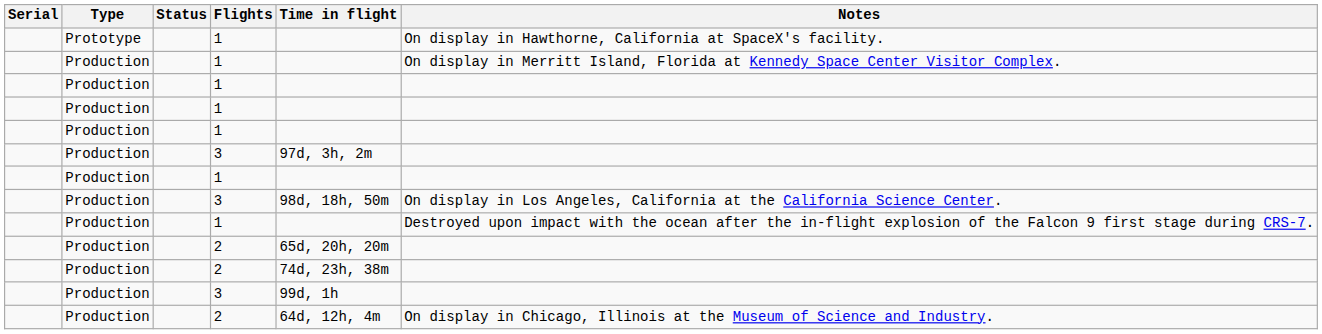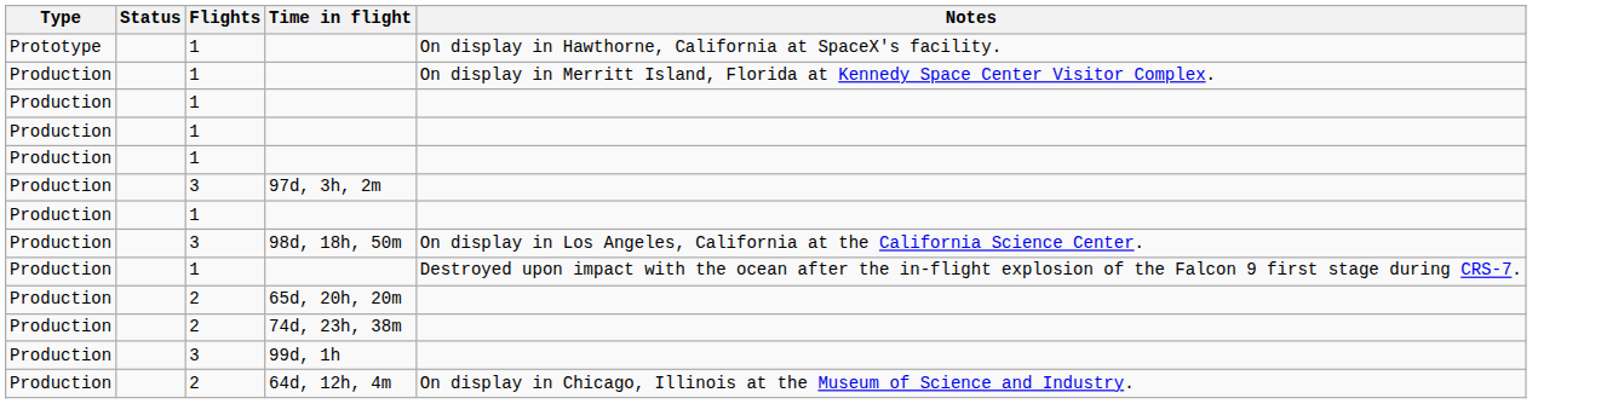 <table class="wikitable sortable" style="font-size:small">
 <tr>
-<th>Serial</th>
 <th>Type</th>
 <th>Status</th>
 <th>Flights</th>
 <th>Time in flight</th>
 <th class="unsortable">Notes</th>
 </tr>
 <tr>
-<td></td>
 <td>Prototype</td>
 <td></td>
 <td>1</td>
 <td data-sort-value="12"></td>
 <td>On display in Hawthorne, California at SpaceX's facility.</td>
 </tr>
 <tr>
-<td></td>
 <td>Production</td>
 <td></td>
 <td>1</td>
 <td data-sort-value="11"></td>
 <td>On display in Merritt Island, Florida at <a href='#'>Kennedy Space Center Visitor Complex</a>.</td>
 </tr>
 <tr>
-<td></td>
 <td>Production</td>
 <td></td>
 <td>1</td>
 <td data-sort-value="10"></td>
 <td></td>
 </tr>
 <tr>
-<td></td>
 <td>Production</td>
 <td></td>
 <td>1</td>
 <td data-sort-value="9"></td>
 <td></td>
 </tr>
 <tr>
-<td></td>
 <td>Production</td>
 <td></td>
 <td>1</td>
 <td data-sort-value="8"></td>
 <td></td>
 </tr>
 <tr>
-<td><a href='#'></a></td>
 <td>Production</td>
 <td></td>
 <td>3</td>
 <td data-sort-value="3">97d, 3h, 2m</td>
 <td></td>
 </tr>
 <tr>
-<td></td>
 <td>Production</td>
 <td></td>
 <td>1</td>
 <td data-sort-value="7"></td>
 <td></td>
 </tr>
 <tr>
-<td><a href='#'></a></td>
 <td>Production</td>
 <td></td>
 <td>3</td>
 <td data-sort-value="2">98d, 18h, 50m</td>
 <td>On display in Los Angeles, California at the <a href='#'>California Science Center</a>.</td>
 </tr>
 <tr>
-<td></td>
 <td>Production</td>
 <td></td>
 <td>1</td>
 <td data-sort-value="13"></td>
 <td>Destroyed upon impact with the ocean after the in-flight explosion of the Falcon 9 first stage during <a href='#'>CRS-7</a>.</td>
 </tr>
 <tr>
-<td></td>
 <td>Production</td>
 <td></td>
 <td>2</td>
 <td data-sort-value="5">65d, 20h, 20m</td>
 <td></td>
 </tr>
 <tr>
-<td></td>
 <td>Production</td>
 <td></td>
 <td>2</td>
 <td data-sort-value="4">74d, 23h, 38m</td>
 <td></td>
 </tr>
 <tr>
-<td></td>
 <td>Production</td>
 <td></td>
 <td>3</td>
 <td data-sort-value="1">99d, 1h</td>
 <td></td>
 </tr>
 <tr>
-<td></td>
 <td>Production</td>
 <td></td>
 <td>2</td>
 <td data-sort-value="6">64d, 12h, 4m</td>
 <td>On display in Chicago, Illinois at the <a href='#'>Museum of Science and Industry</a>.</td>
 </tr>
 </table>
